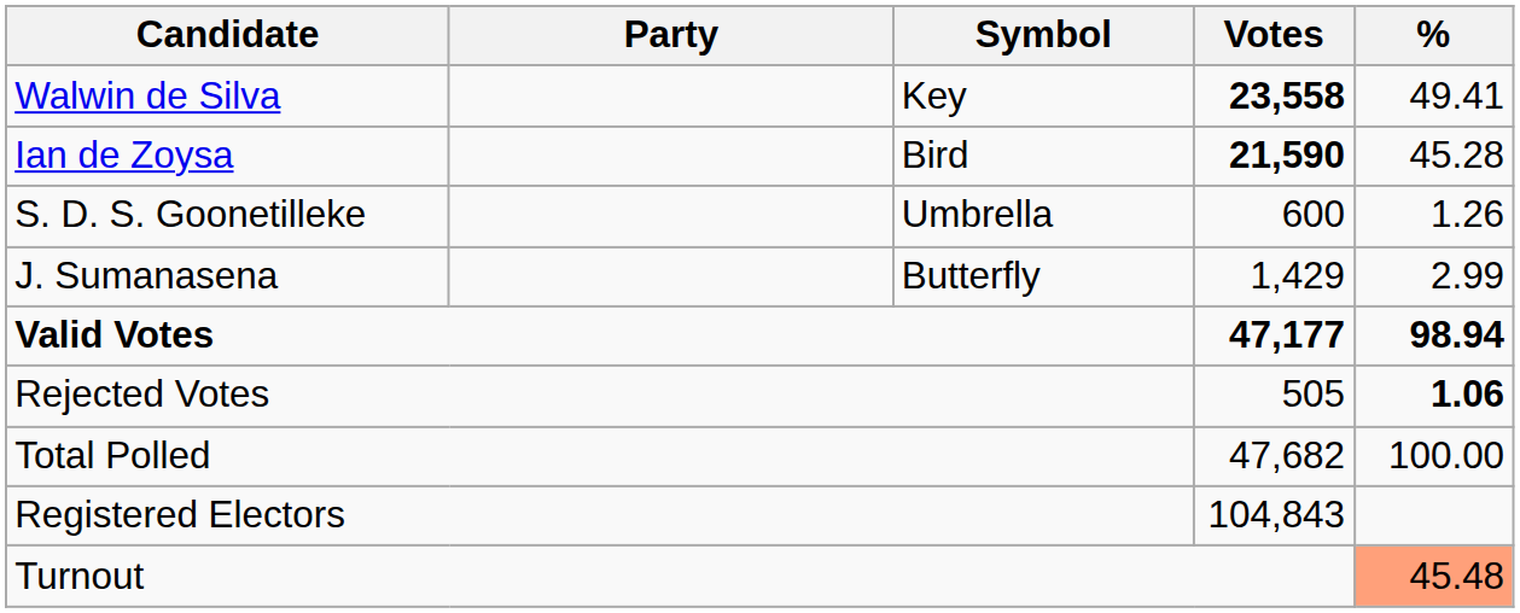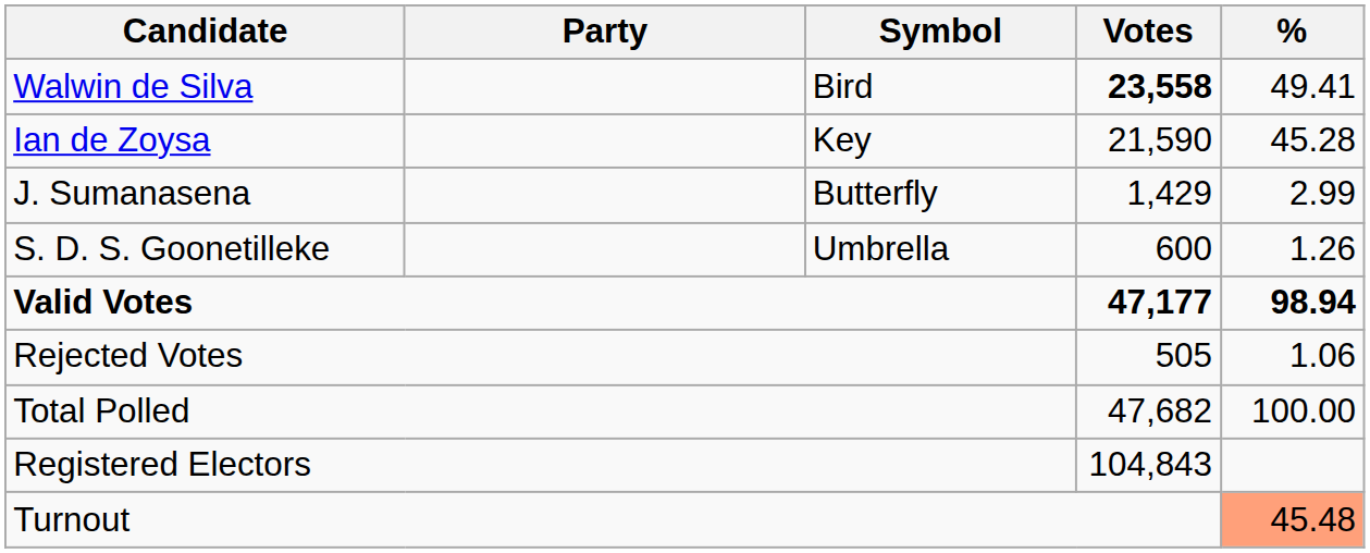 <table class="wikitable" border="1" style="text-align:right;">
 <tr>
 <th align=left width="180">Candidate</th>
 <th align=left width="180">Party</th>
 <th align=left width="120">Symbol</th>
 <th align=left width="60">Votes</th>
 <th align=left width="60">%</th>
 </tr>
 <tr>
 <td align=left><a href='#'>Walwin de Silva</a></td>
 <td></td>
-<td align=left>Key</td>
+<td align=left>Bird</td>
 <td align=right><strong>23,558</strong></td>
 <td align=right>49.41</td>
 </tr>
 <tr>
 <td align=left><a href='#'>Ian de Zoysa</a></td>
 <td></td>
-<td align=left>Bird</td>
-<td align=right><strong>21,590</strong></td>
+<td align=left>Key</td>
+<td align=right>21,590</td>
 <td align=right>45.28</td>
+</tr>
+<tr>
+<td align=left>J. Sumanasena</td>
+<td></td>
+<td align=left>Butterfly</td>
+<td align=right>1,429</td>
+<td align=right>2.99</td>
 </tr>
 <tr>
 <td align=left>S. D. S. Goonetilleke</td>
 <td></td>
 <td align=left>Umbrella</td>
 <td align=right>600</td>
 <td align=right>1.26</td>
 </tr>
 <tr>
-<td align=left>J. Sumanasena</td>
-<td></td>
-<td align=left>Butterfly</td>
-<td align=right>1,429</td>
-<td align=right>2.99</td>
-</tr>
-<tr>
 <td align=left colspan=3><strong>Valid Votes</strong></td>
 <td align=right><strong>47,177</strong></td>
 <td align=right><strong>98.94</strong></td>
 </tr>
 <tr>
 <td align=left colspan=3>Rejected Votes</td>
 <td align=right>505</td>
-<td align=right><strong>1.06</strong></td>
+<td align=right>1.06</td>
 </tr>
 <tr>
 <td align=left colspan=3>Total Polled</td>
 <td align=right>47,682</td>
 <td align=right>100.00</td>
 </tr>
 <tr>
 <td align=left colspan=3>Registered Electors</td>
 <td align=right>104,843</td>
 <td></td>
 </tr>
 <tr>
 <td align=left colspan=4>Turnout</td>
 <td align=right style="background: lightsalmon;">45.48</td>
 </tr>
 </table>
